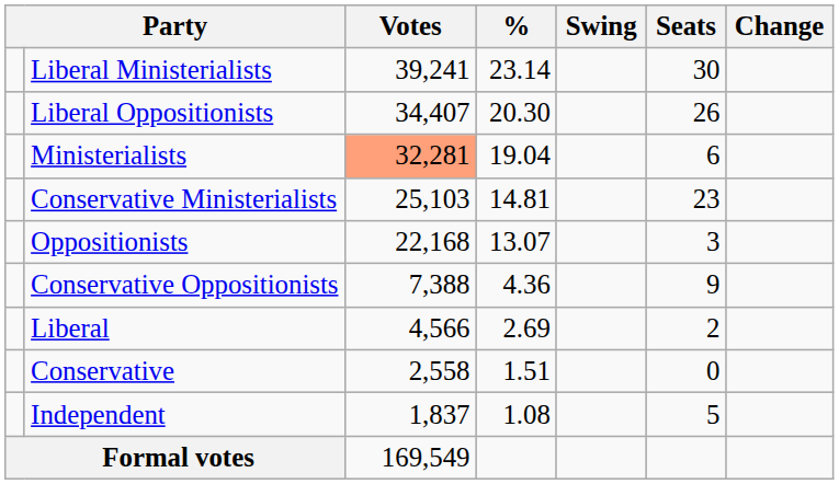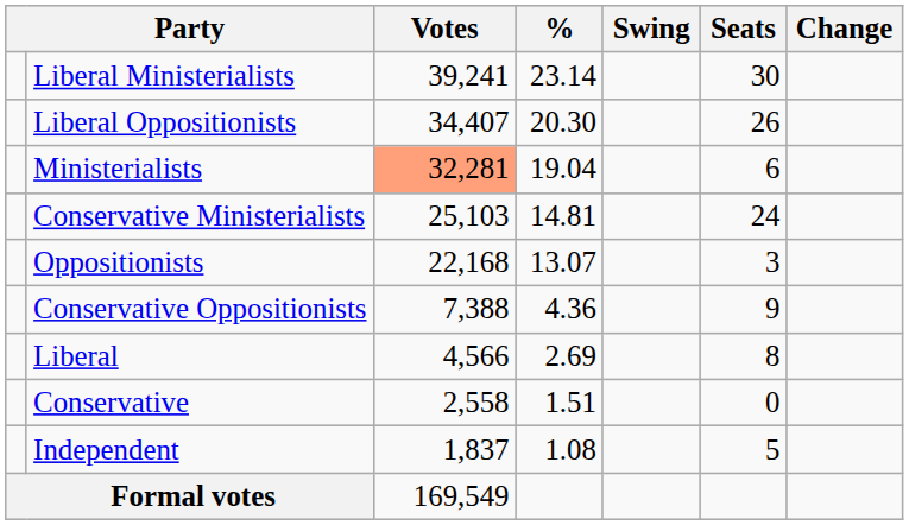 <table class="wikitable" style="text-align:right; margin-bottom:0">
 <tr>
 <th style="width:10px;" colspan=3>Party</th>
 <th style="width:70px;">Votes</th>
 <th style="width:40px;">%</th>
 <th style="width:40px;">Swing</th>
 <th style="width:40px;">Seats</th>
 <th style="width:40px;">Change</th>
 </tr>
 <tr>
 <td> </td>
 <td style="text-align:left;" colspan="2"><a href='#'>Liberal Ministerialists</a></td>
 <td style="width:70px;">39,241</td>
 <td style="width:40px;">23.14</td>
 <td style="width:45px;"></td>
 <td style="width:40px;">30</td>
 <td style="width:55px;"></td>
 </tr>
 <tr>
 <td> </td>
 <td style="text-align:left;" colspan="2"><a href='#'>Liberal Oppositionists</a></td>
 <td style="width:70px;">34,407</td>
 <td style="width:40px;">20.30</td>
 <td style="width:45px;"></td>
 <td style="width:40px;">26</td>
 <td style="width:55px;"></td>
 </tr>
 <tr>
 <td> </td>
 <td style="text-align:left;" colspan="2"><a href='#'>Ministerialists</a></td>
 <td style="background: lightsalmon; width:70px;">32,281</td>
 <td style="width:40px;">19.04</td>
 <td style="width:45px;"></td>
 <td style="width:40px;">6</td>
 <td style="width:55px;"></td>
 </tr>
 <tr>
 <td> </td>
 <td style="text-align:left;" colspan="2"><a href='#'>Conservative Ministerialists</a></td>
 <td>25,103</td>
 <td>14.81</td>
 <td></td>
-<td>23</td>
+<td>24</td>
 <td></td>
 </tr>
 <tr>
 <td> </td>
 <td style="text-align:left;" colspan="2"><a href='#'>Oppositionists</a></td>
 <td style="width:70px;">22,168</td>
 <td style="width:40px;">13.07</td>
 <td style="width:45px;"></td>
 <td style="width:40px;">3</td>
 <td style="width:55px;"></td>
 </tr>
 <tr>
 <td> </td>
 <td style="text-align:left;" colspan="2"><a href='#'>Conservative Oppositionists</a></td>
 <td>7,388</td>
 <td>4.36</td>
 <td></td>
 <td>9</td>
 <td></td>
 </tr>
 <tr>
 <td> </td>
 <td style="text-align:left;" colspan="2"><a href='#'>Liberal</a></td>
 <td style="width:70px;">4,566</td>
 <td style="width:40px;">2.69</td>
 <td style="width:45px;"></td>
-<td style="width:40px;">2</td>
+<td style="width:40px;">8</td>
 <td style="width:55px;"></td>
 </tr>
 <tr>
 <td> </td>
 <td style="text-align:left;" colspan="2"><a href='#'>Conservative</a></td>
 <td>2,558</td>
 <td>1.51</td>
 <td></td>
 <td>0</td>
 <td></td>
 </tr>
 <tr>
 <td> </td>
 <td style="text-align:left;" colspan="2"><a href='#'>Independent</a></td>
 <td style="width:70px;">1,837</td>
 <td style="width:40px;">1.08</td>
 <td style="width:45px;"></td>
 <td style="width:40px;">5</td>
 <td style="width:55px;"></td>
 </tr>
 <tr>
 <th colspan="3"> Formal votes</th>
 <td>169,549</td>
 <td></td>
 <td></td>
 <td></td>
 <td></td>
 </tr>
 </table>
